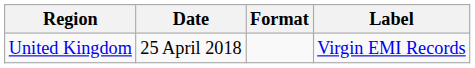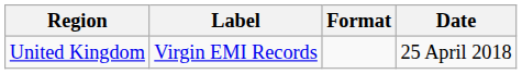 <table class=wikitable>
 <tr>
 <th>Region</th>
+<th>Label</th>
+<th>Format</th>
 <th>Date</th>
-<th>Format</th>
-<th>Label</th>
 </tr>
 <tr>
 <td><a href='#'>United Kingdom</a></td>
+<td><a href='#'>Virgin EMI Records</a></td>
+<td></td>
 <td>25 April 2018</td>
-<td></td>
-<td><a href='#'>Virgin EMI Records</a></td>
 </tr>
 </table>
